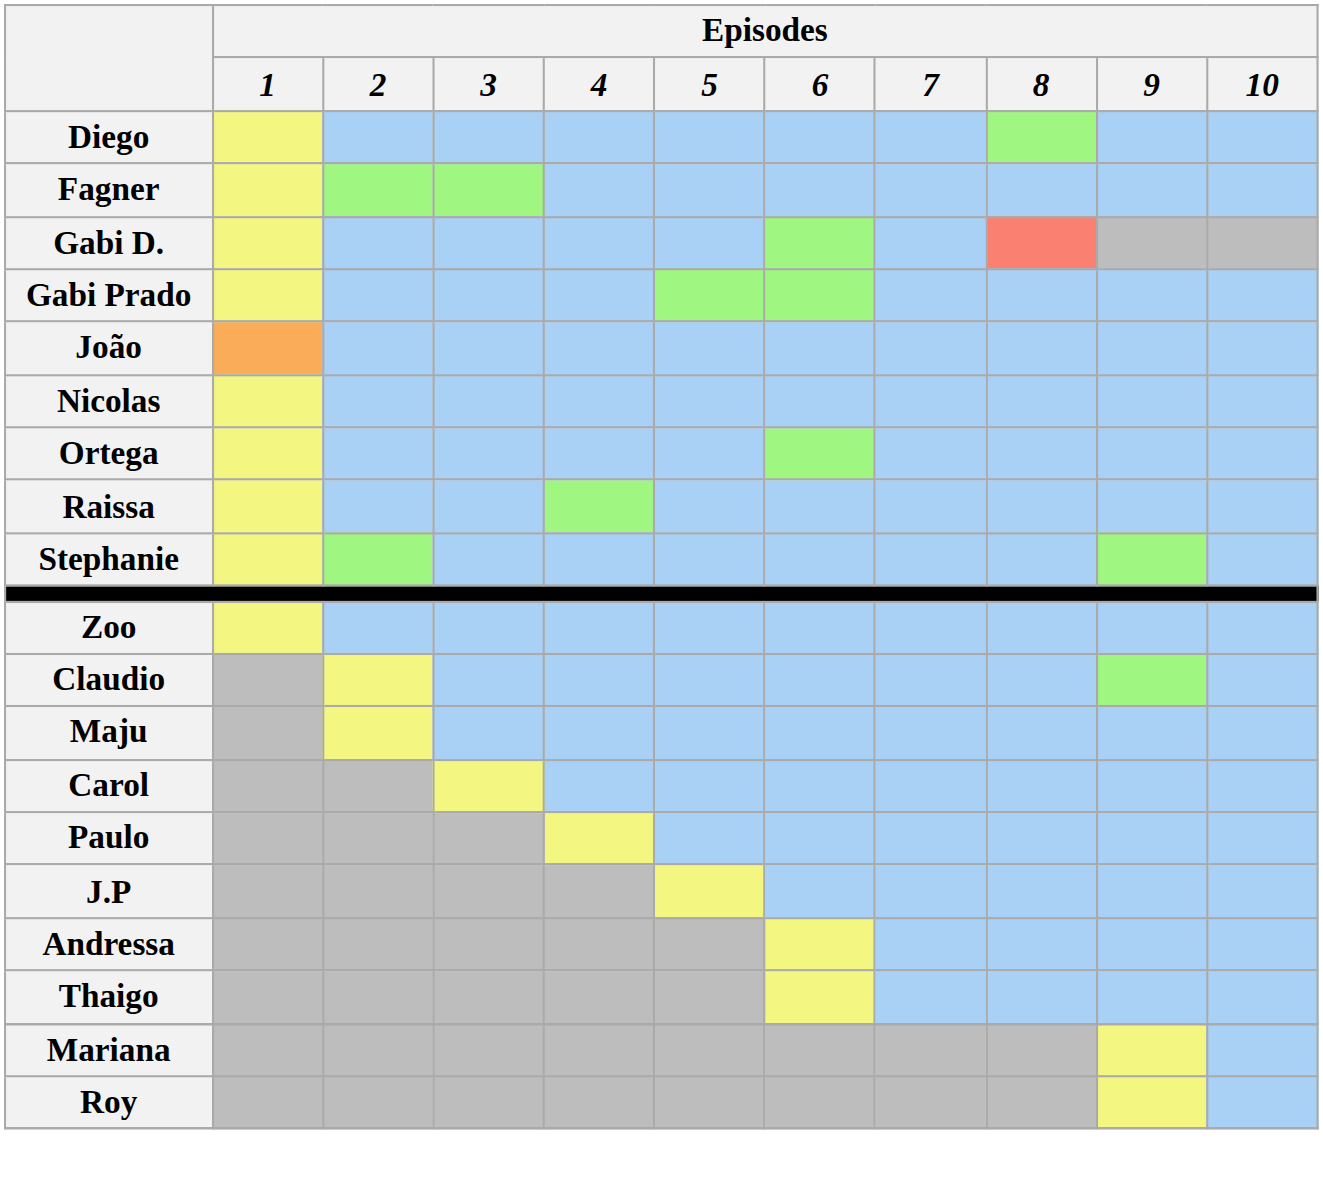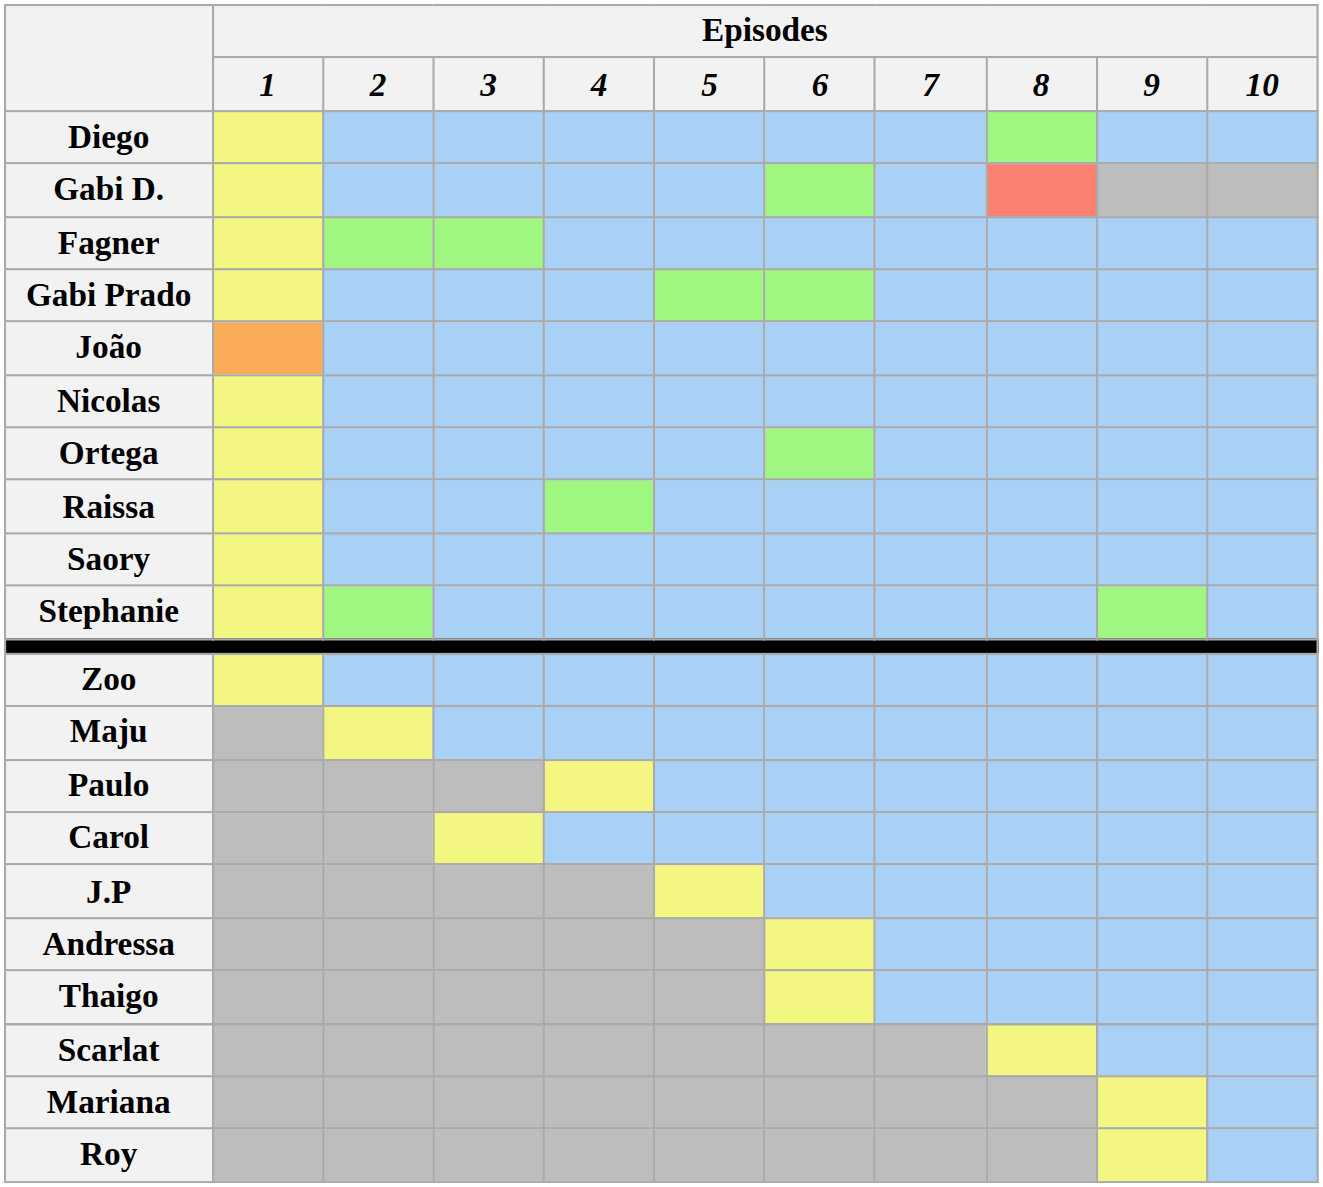 <table class="wikitable" style="text-align:center; width:50%;">
 <tr>
 <th rowspan="2" style="width:15%;"></th>
 <th colspan="10" style="text-align:center;">Episodes</th>
 </tr>
 <tr>
 <th style="text-align:center; width:8%;"><em>1</em></th>
 <th style="text-align:center; width:8%;"><em>2</em></th>
 <th style="text-align:center; width:8%;"><em>3</em></th>
 <th style="text-align:center; width:8%;"><em>4</em></th>
 <th style="text-align:center; width:8%;"><em>5</em></th>
 <th style="text-align:center; width:8%;"><em>6</em></th>
 <th style="text-align:center; width:8%;"><em>7</em></th>
 <th style="text-align:center; width:8%;"><em>8</em></th>
 <th style="text-align:center; width:8%;"><em>9</em></th>
 <th style="text-align:center; width:8%;"><em>10</em></th>
 </tr>
 <tr>
 <th>Diego</th>
 <th style="background:#F3F781;"></th>
 <td style="background:#A9D0F5;"></td>
 <td style="background:#A9D0F5;"></td>
 <td style="background:#A9D0F5;"></td>
 <td style="background:#A9D0F5;"></td>
 <td style="background:#A9D0F5;"></td>
 <td style="background:#A9D0F5;"></td>
 <td style="background:#9FF781;"></td>
 <td style="background:#A9D0F5;"></td>
 <td style="background:#A9D0F5;"></td>
 </tr>
 <tr>
+<th>Gabi D.</th>
+<th style="background:#F3F781;"></th>
+<td style="background:#A9D0F5;"></td>
+<td style="background:#A9D0F5;"></td>
+<td style="background:#A9D0F5;"></td>
+<td style="background:#A9D0F5;"></td>
+<td style="background:#9FF781;"></td>
+<td style="background:#A9D0F5;"></td>
+<td style="background:#FA8072;"></td>
+<td style="background:#BDBDBD;"></td>
+<td style="background:#BDBDBD;"></td>
+</tr>
+<tr>
 <th>Fagner</th>
 <th style="background:#F3F781;"></th>
 <td style="background:#9FF781;"></td>
 <td style="background:#9FF781;"></td>
 <td style="background:#A9D0F5;"></td>
 <td style="background:#A9D0F5;"></td>
 <td style="background:#A9D0F5;"></td>
 <td style="background:#A9D0F5;"></td>
 <td style="background:#A9D0F5;"></td>
 <td style="background:#A9D0F5;"></td>
 <td style="background:#A9D0F5;"></td>
-</tr>
-<tr>
-<th>Gabi D.</th>
-<th style="background:#F3F781;"></th>
-<td style="background:#A9D0F5;"></td>
-<td style="background:#A9D0F5;"></td>
-<td style="background:#A9D0F5;"></td>
-<td style="background:#A9D0F5;"></td>
-<td style="background:#9FF781;"></td>
-<td style="background:#A9D0F5;"></td>
-<td style="background:#FA8072;"></td>
-<td style="background:#BDBDBD;"></td>
-<td style="background:#BDBDBD;"></td>
 </tr>
 <tr>
 <th>Gabi Prado</th>
 <th style="background:#F3F781;"></th>
 <td style="background:#A9D0F5;"></td>
 <td style="background:#A9D0F5;"></td>
 <td style="background:#A9D0F5;"></td>
 <td style="background:#9FF781;"></td>
 <td style="background:#9FF781;"></td>
 <td style="background:#A9D0F5;"></td>
 <td style="background:#A9D0F5;"></td>
 <td style="background:#A9D0F5;"></td>
 <td style="background:#A9D0F5;"></td>
 </tr>
 <tr>
 <th>João</th>
 <th style="background:#FAAC58;"></th>
 <td style="background:#A9D0F5;"></td>
 <td style="background:#A9D0F5;"></td>
 <td style="background:#A9D0F5;"></td>
 <td style="background:#A9D0F5;"></td>
 <td style="background:#A9D0F5;"></td>
 <td style="background:#A9D0F5;"></td>
 <td style="background:#A9D0F5;"></td>
 <td style="background:#A9D0F5;"></td>
 <td style="background:#A9D0F5;"></td>
 </tr>
 <tr>
 <th>Nicolas</th>
 <th style="background:#F3F781;"></th>
 <td style="background:#A9D0F5;"></td>
 <td style="background:#A9D0F5;"></td>
 <td style="background:#A9D0F5;"></td>
 <td style="background:#A9D0F5;"></td>
 <td style="background:#A9D0F5;"></td>
 <td style="background:#A9D0F5;"></td>
 <td style="background:#A9D0F5;"></td>
 <td style="background:#A9D0F5;"></td>
 <td style="background:#A9D0F5;"></td>
 </tr>
 <tr>
 <th>Ortega</th>
 <th style="background:#F3F781;"></th>
 <td style="background:#A9D0F5;"></td>
 <td style="background:#A9D0F5;"></td>
 <td style="background:#A9D0F5;"></td>
 <td style="background:#A9D0F5;"></td>
 <td style="background:#9FF781;"></td>
 <td style="background:#A9D0F5;"></td>
 <td style="background:#A9D0F5;"></td>
 <td style="background:#A9D0F5;"></td>
 <td style="background:#A9D0F5;"></td>
 </tr>
 <tr>
 <th>Raissa</th>
 <th style="background:#F3F781;"></th>
 <td style="background:#A9D0F5;"></td>
 <td style="background:#A9D0F5;"></td>
 <td style="background:#9FF781;"></td>
 <td style="background:#A9D0F5;"></td>
 <td style="background:#A9D0F5;"></td>
 <td style="background:#A9D0F5;"></td>
 <td style="background:#A9D0F5;"></td>
 <td style="background:#A9D0F5;"></td>
 <td style="background:#A9D0F5;"></td>
 </tr>
 <tr>
+<th>Saory</th>
+<th style="background:#F3F781;"></th>
+<td style="background:#A9D0F5;"></td>
+<td style="background:#A9D0F5;"></td>
+<td style="background:#A9D0F5;"></td>
+<td style="background:#A9D0F5;"></td>
+<td style="background:#A9D0F5;"></td>
+<td style="background:#A9D0F5;"></td>
+<td style="background:#A9D0F5;"></td>
+<td style="background:#A9D0F5;"></td>
+<td style="background:#A9D0F5;"></td>
+</tr>
+<tr>
 <th>Stephanie</th>
 <th style="background:#F3F781;"></th>
 <td style="background:#9FF781;"></td>
 <td style="background:#A9D0F5;"></td>
 <td style="background:#A9D0F5;"></td>
 <td style="background:#A9D0F5;"></td>
 <td style="background:#A9D0F5;"></td>
 <td style="background:#A9D0F5;"></td>
 <td style="background:#A9D0F5;"></td>
 <td style="background:#9FF781;"></td>
 <td style="background:#A9D0F5;"></td>
 </tr>
 <tr>
 <th style="background:#000;" colspan="11"></th>
 </tr>
 <tr>
 <th>Zoo</th>
 <th style="background:#F3F781;"></th>
 <td style="background:#A9D0F5;"></td>
 <td style="background:#A9D0F5;"></td>
 <td style="background:#A9D0F5;"></td>
 <td style="background:#A9D0F5;"></td>
 <td style="background:#A9D0F5;"></td>
 <td style="background:#A9D0F5;"></td>
 <td style="background:#A9D0F5;"></td>
 <td style="background:#A9D0F5;"></td>
 <td style="background:#A9D0F5;"></td>
 </tr>
 <tr>
-<th>Claudio</th>
-<th style="background:#BDBDBD;"></th>
-<th style="background:#F3F781;"></th>
-<td style="background:#A9D0F5;"></td>
-<td style="background:#A9D0F5;"></td>
-<td style="background:#A9D0F5;"></td>
-<td style="background:#A9D0F5;"></td>
-<td style="background:#A9D0F5;"></td>
-<td style="background:#A9D0F5;"></td>
-<td style="background:#9FF781;"></td>
-<td style="background:#A9D0F5;"></td>
-</tr>
-<tr>
 <th>Maju</th>
 <th style="background:#BDBDBD;"></th>
 <th style="background:#F3F781;"></th>
 <td style="background:#A9D0F5;"></td>
-<td style="background:#A9D0F5;"></td>
-<td style="background:#A9D0F5;"></td>
-<td style="background:#A9D0F5;"></td>
-<td style="background:#A9D0F5;"></td>
-<td style="background:#A9D0F5;"></td>
-<td style="background:#A9D0F5;"></td>
-<td style="background:#A9D0F5;"></td>
-</tr>
-<tr>
-<th>Carol</th>
-<th style="background:#BDBDBD;"></th>
-<th style="background:#BDBDBD;"></th>
-<th style="background:#F3F781;"></th>
 <td style="background:#A9D0F5;"></td>
 <td style="background:#A9D0F5;"></td>
 <td style="background:#A9D0F5;"></td>
 <td style="background:#A9D0F5;"></td>
 <td style="background:#A9D0F5;"></td>
 <td style="background:#A9D0F5;"></td>
 <td style="background:#A9D0F5;"></td>
 </tr>
 <tr>
 <th>Paulo</th>
 <th style="background:#BDBDBD;"></th>
 <th style="background:#BDBDBD;"></th>
 <th style="background:#BDBDBD;"></th>
 <td style="background:#F3F781;"></td>
+<td style="background:#A9D0F5;"></td>
+<td style="background:#A9D0F5;"></td>
+<td style="background:#A9D0F5;"></td>
+<td style="background:#A9D0F5;"></td>
+<td style="background:#A9D0F5;"></td>
+<td style="background:#A9D0F5;"></td>
+</tr>
+<tr>
+<th>Carol</th>
+<th style="background:#BDBDBD;"></th>
+<th style="background:#BDBDBD;"></th>
+<th style="background:#F3F781;"></th>
+<td style="background:#A9D0F5;"></td>
 <td style="background:#A9D0F5;"></td>
 <td style="background:#A9D0F5;"></td>
 <td style="background:#A9D0F5;"></td>
 <td style="background:#A9D0F5;"></td>
 <td style="background:#A9D0F5;"></td>
 <td style="background:#A9D0F5;"></td>
 </tr>
 <tr>
 <th>J.P</th>
 <th style="background:#BDBDBD;"></th>
 <th style="background:#BDBDBD;"></th>
 <th style="background:#BDBDBD;"></th>
 <th style="background:#BDBDBD;"></th>
 <td style="background:#F3F781;"></td>
 <td style="background:#A9D0F5;"></td>
 <td style="background:#A9D0F5;"></td>
 <td style="background:#A9D0F5;"></td>
 <td style="background:#A9D0F5;"></td>
 <td style="background:#A9D0F5;"></td>
 </tr>
 <tr>
 <th>Andressa</th>
 <th style="background:#BDBDBD;"></th>
 <th style="background:#BDBDBD;"></th>
 <th style="background:#BDBDBD;"></th>
 <th style="background:#BDBDBD;"></th>
 <th style="background:#BDBDBD;"></th>
 <td style="background:#F3F781;"></td>
 <td style="background:#A9D0F5;"></td>
 <td style="background:#A9D0F5;"></td>
 <td style="background:#A9D0F5;"></td>
 <td style="background:#A9D0F5;"></td>
 </tr>
 <tr>
 <th>Thaigo</th>
 <th style="background:#BDBDBD;"></th>
 <th style="background:#BDBDBD;"></th>
 <th style="background:#BDBDBD;"></th>
 <th style="background:#BDBDBD;"></th>
 <th style="background:#BDBDBD;"></th>
 <td style="background:#F3F781;"></td>
 <td style="background:#A9D0F5;"></td>
 <td style="background:#A9D0F5;"></td>
 <td style="background:#A9D0F5;"></td>
 <td style="background:#A9D0F5;"></td>
 </tr>
 <tr>
 </tr>
 <tr>
+<th>Scarlat</th>
+<th style="background:#BDBDBD;"></th>
+<th style="background:#BDBDBD;"></th>
+<th style="background:#BDBDBD;"></th>
+<th style="background:#BDBDBD;"></th>
+<th style="background:#BDBDBD;"></th>
+<th style="background:#BDBDBD;"></th>
+<th style="background:#BDBDBD;"></th>
+<td style="background:#F3F781;"></td>
+<td style="background:#A9D0F5;"></td>
+<td style="background:#A9D0F5;"></td>
+</tr>
+<tr>
 <th>Mariana</th>
 <th style="background:#BDBDBD;"></th>
 <th style="background:#BDBDBD;"></th>
 <th style="background:#BDBDBD;"></th>
 <th style="background:#BDBDBD;"></th>
 <th style="background:#BDBDBD;"></th>
 <th style="background:#BDBDBD;"></th>
 <th style="background:#BDBDBD;"></th>
 <th style="background:#BDBDBD;"></th>
 <td style="background:#F3F781;"></td>
 <td style="background:#A9D0F5;"></td>
 </tr>
 <tr>
 <th>Roy</th>
 <th style="background:#BDBDBD;"></th>
 <th style="background:#BDBDBD;"></th>
 <th style="background:#BDBDBD;"></th>
 <th style="background:#BDBDBD;"></th>
 <th style="background:#BDBDBD;"></th>
 <th style="background:#BDBDBD;"></th>
 <th style="background:#BDBDBD;"></th>
 <th style="background:#BDBDBD;"></th>
 <td style="background:#F3F781;"></td>
 <td style="background:#A9D0F5;"></td>
 </tr>
 <tr>
 </tr>
 </table>
